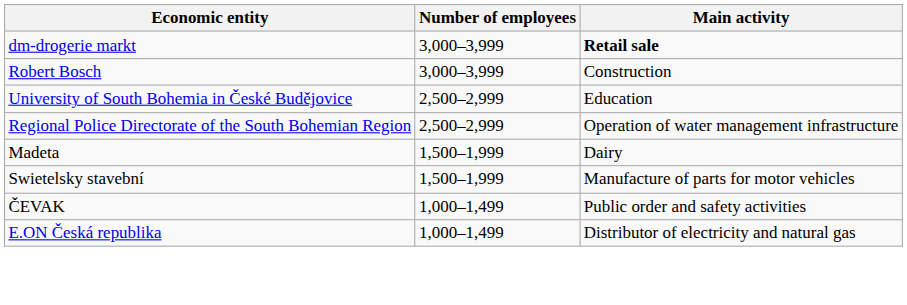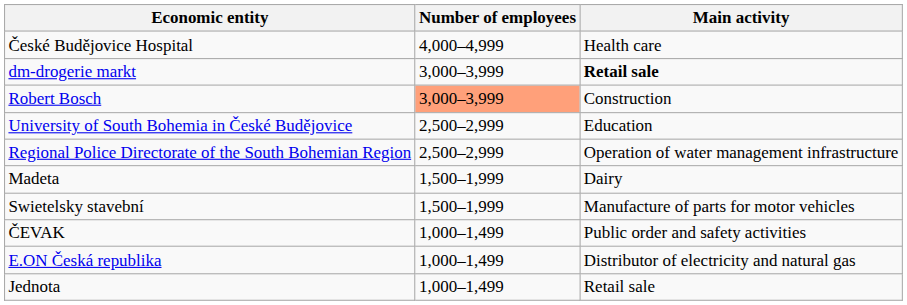 <table class="wikitable sortable">
 <tr>
 <th>Economic entity</th>
 <th>Number of employees</th>
 <th>Main activity</th>
+</tr>
+<tr>
+<td>České Budějovice Hospital</td>
+<td>4,000–4,999</td>
+<td>Health care</td>
 </tr>
 <tr>
 <td><a href='#'>dm-drogerie markt</a></td>
 <td>3,000–3,999</td>
 <td><strong>Retail sale</strong></td>
 </tr>
 <tr>
 <td><a href='#'>Robert Bosch</a></td>
-<td>3,000–3,999</td>
+<td style="background: lightsalmon;">3,000–3,999</td>
 <td>Construction</td>
 </tr>
 <tr>
 <td><a href='#'>University of South Bohemia in České Budějovice</a></td>
 <td>2,500–2,999</td>
 <td>Education</td>
 </tr>
 <tr>
 <td><a href='#'>Regional Police Directorate of the South Bohemian Region</a></td>
 <td>2,500–2,999</td>
 <td>Operation of water management infrastructure</td>
 </tr>
 <tr>
 <td>Madeta</td>
 <td>1,500–1,999</td>
 <td>Dairy</td>
 </tr>
 <tr>
 <td>Swietelsky stavební</td>
 <td>1,500–1,999</td>
 <td>Manufacture of parts for motor vehicles</td>
 </tr>
 <tr>
 <td>ČEVAK</td>
 <td>1,000–1,499</td>
 <td>Public order and safety activities</td>
 </tr>
 <tr>
 <td><a href='#'>E.ON Česká republika</a></td>
 <td>1,000–1,499</td>
 <td>Distributor of electricity and natural gas</td>
 </tr>
+<tr>
+<td>Jednota</td>
+<td>1,000–1,499</td>
+<td>Retail sale</td>
+</tr>
 </table>
